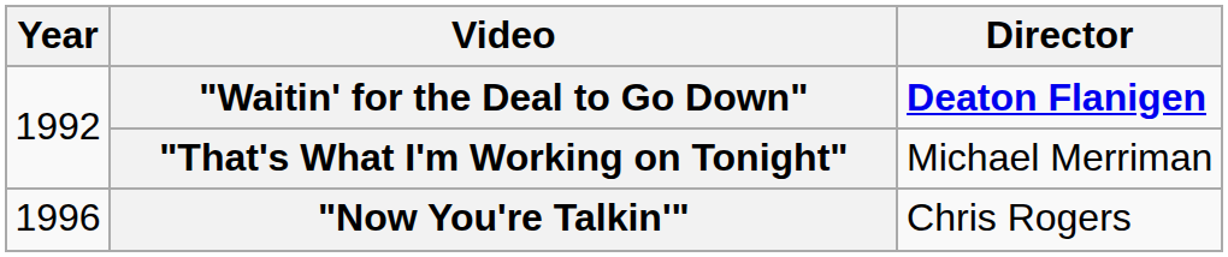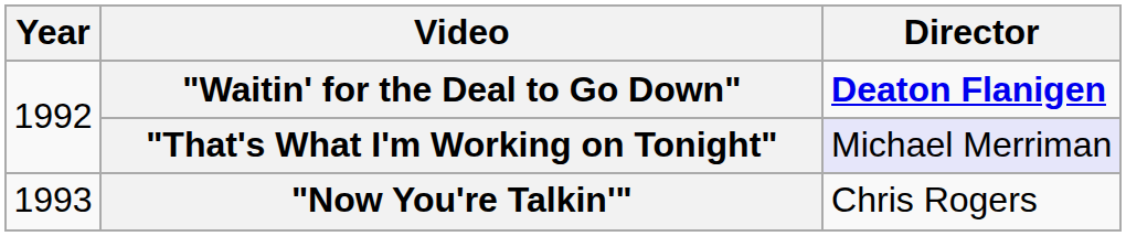 <table class="wikitable plainrowheaders">
 <tr>
 <th>Year</th>
 <th style="width:20em;">Video</th>
 <th>Director</th>
 </tr>
 <tr>
 <td rowspan="2">1992</td>
 <th scope="row">"Waitin' for the Deal to Go Down"</th>
 <td><strong><a href='#'>Deaton Flanigen</a></strong></td>
 </tr>
 <tr>
 <th scope="row">"That's What I'm Working on Tonight"</th>
-<td>Michael Merriman</td>
+<td style="background: lavender;">Michael Merriman</td>
 </tr>
 <tr>
-<td>1996</td>
+<td>1993</td>
 <th scope="row">"Now You're Talkin'"</th>
 <td>Chris Rogers</td>
 </tr>
 </table>
